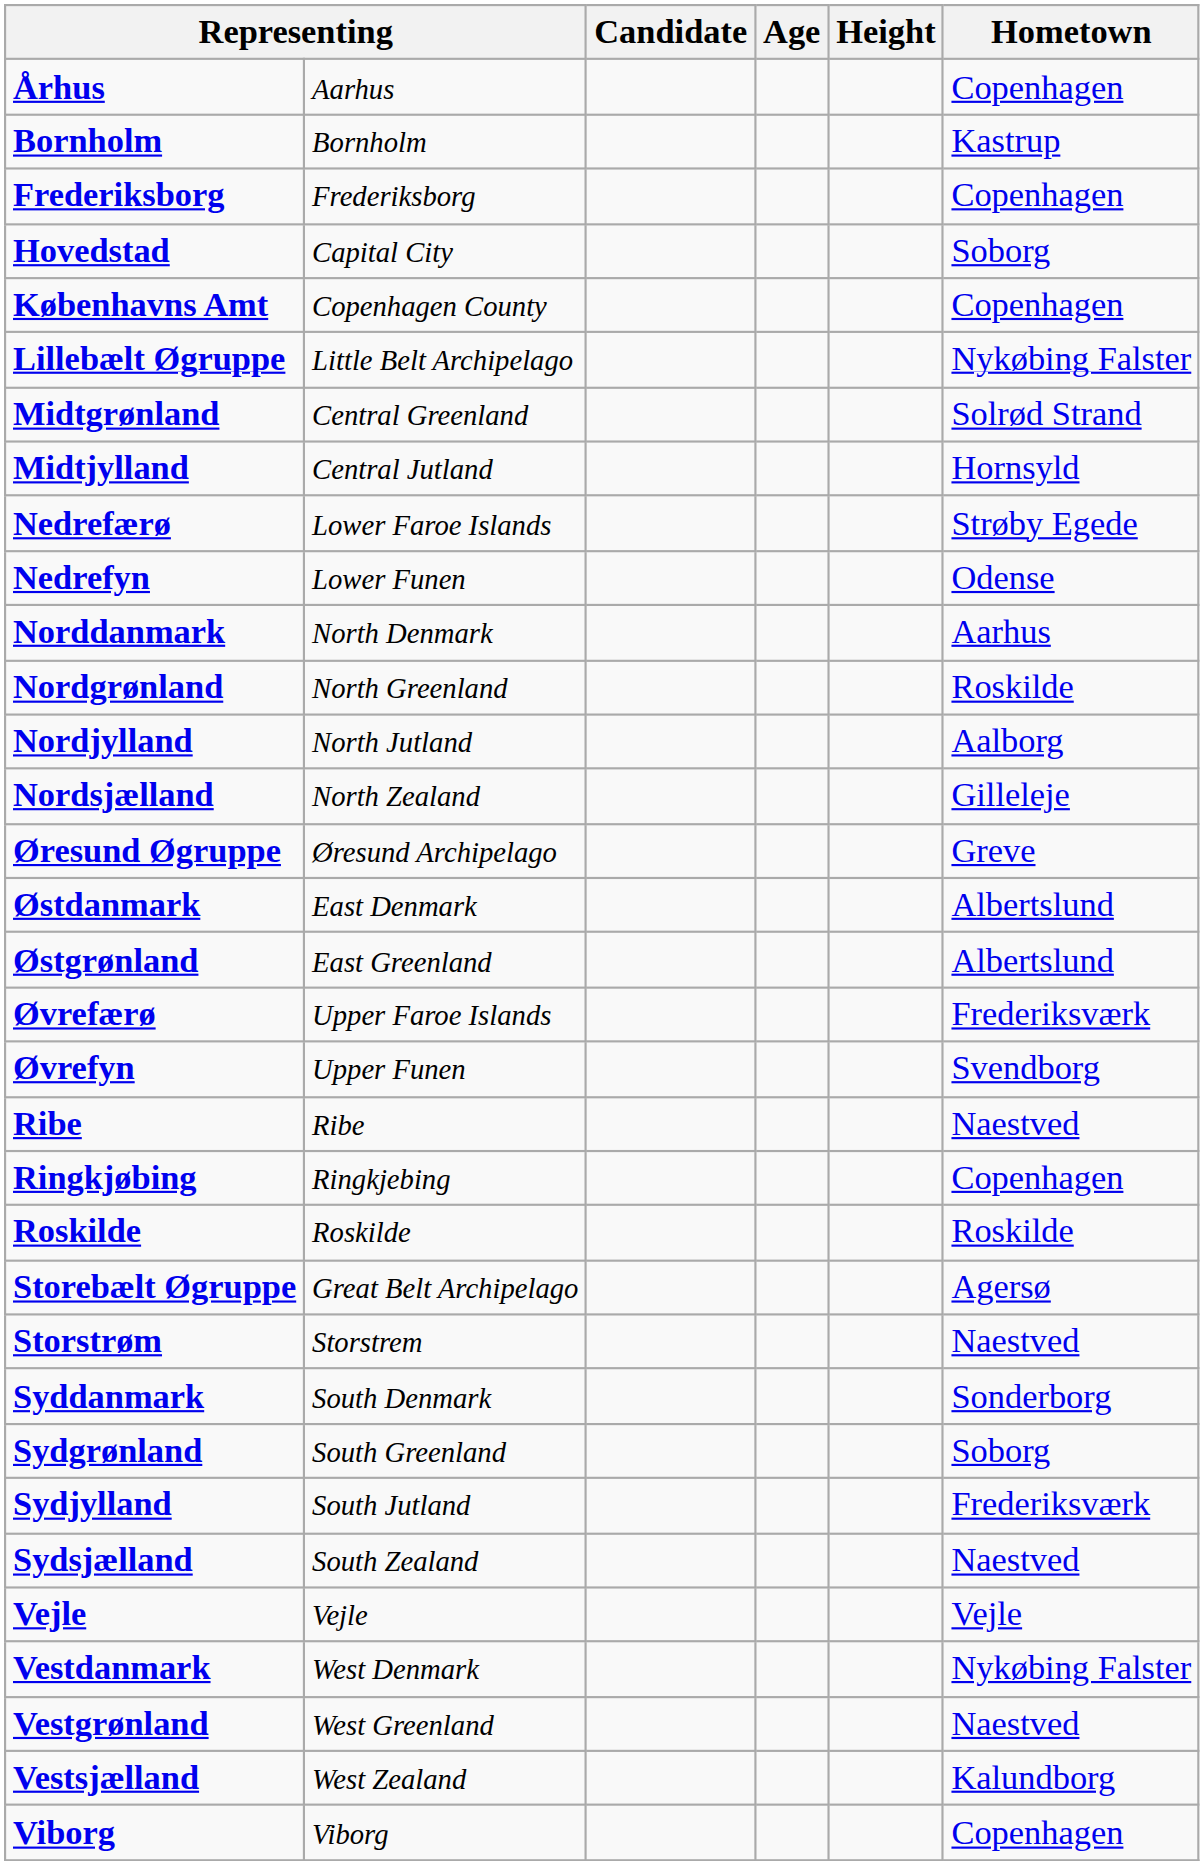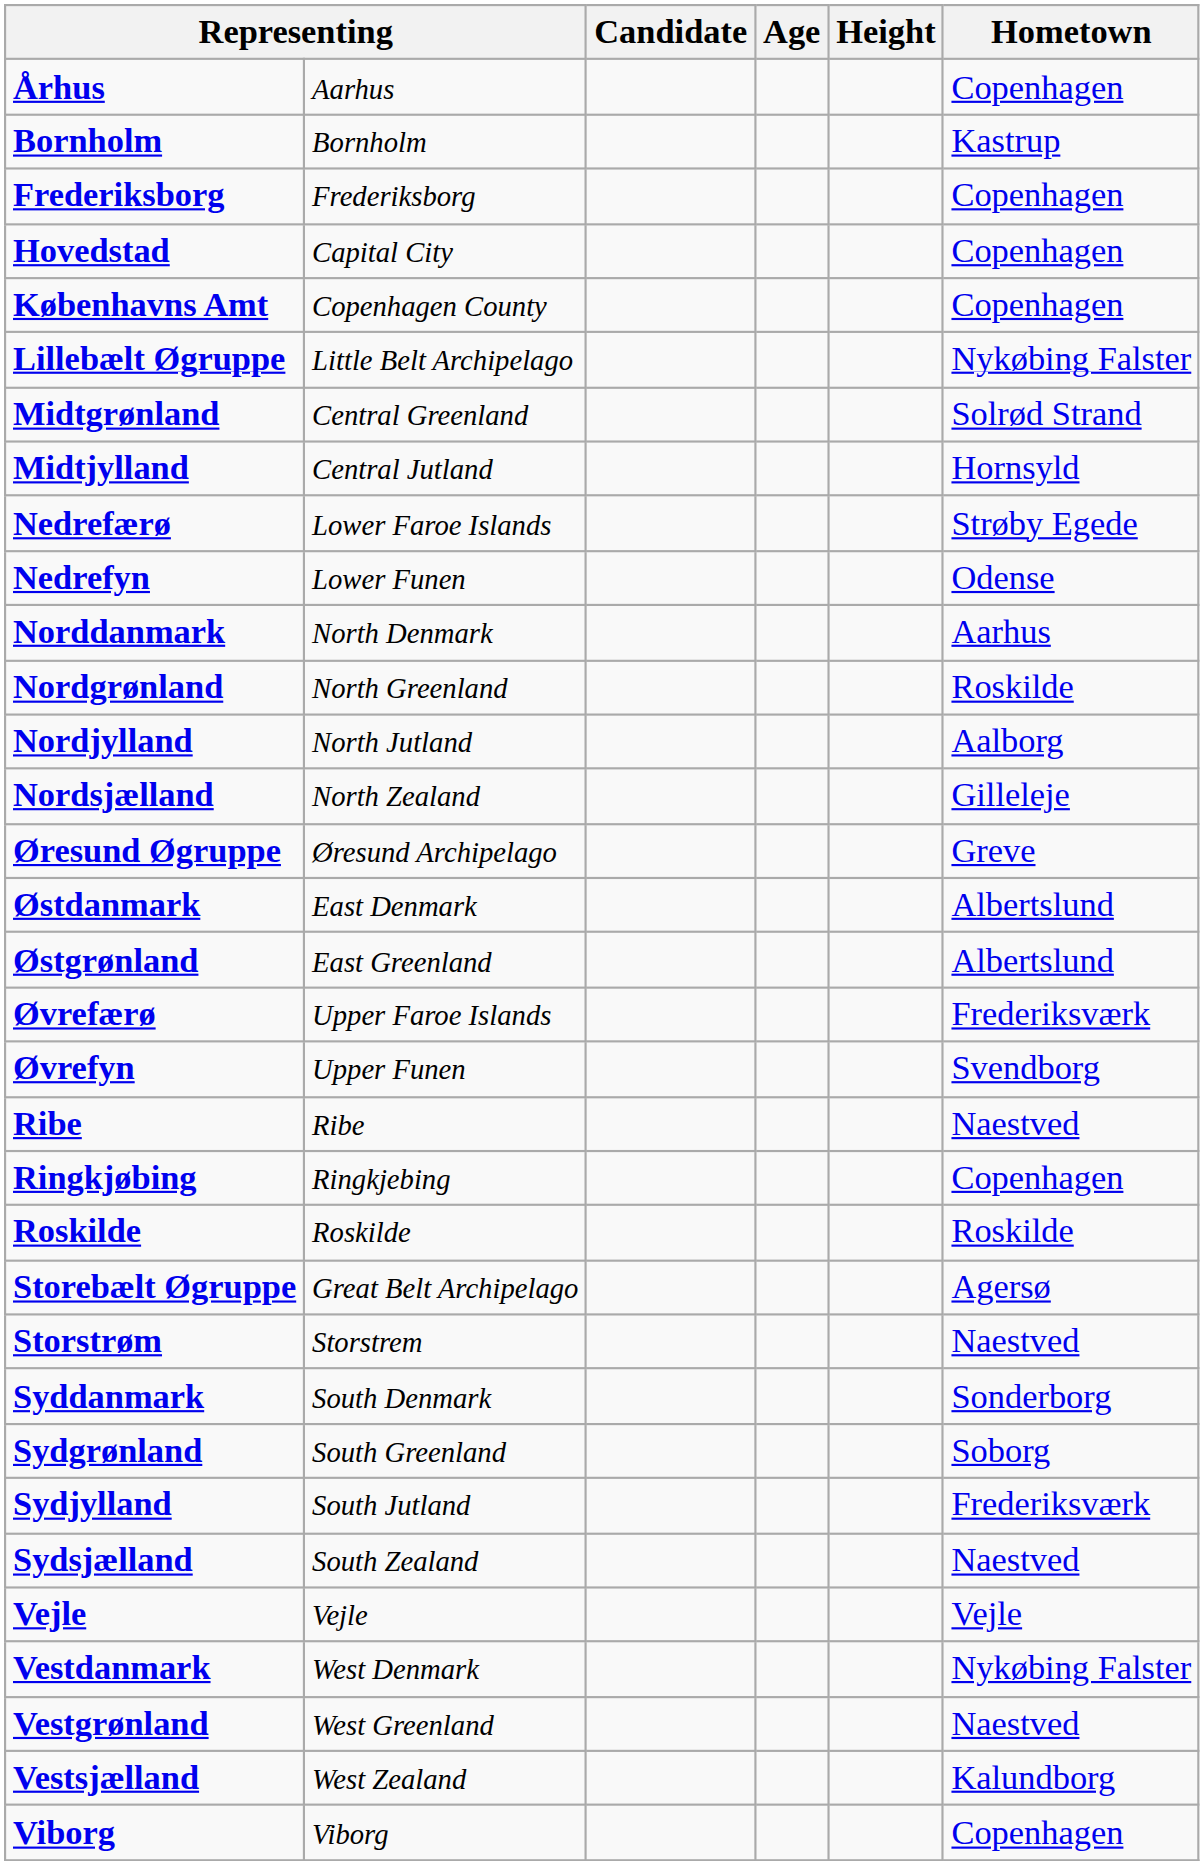 <table class="sortable wikitable">
 <tr>
 <th colspan="2">Representing</th>
 <th>Candidate</th>
 <th>Age</th>
 <th>Height</th>
 <th>Hometown</th>
 </tr>
 <tr>
 <td><strong><a href='#'>Århus</a></strong></td>
 <td><small><em>Aarhus</em></small></td>
 <td></td>
 <td></td>
 <td></td>
 <td><a href='#'>Copenhagen</a></td>
 </tr>
 <tr>
 <td><strong><a href='#'>Bornholm</a></strong></td>
 <td><small><em>Bornholm</em></small></td>
 <td></td>
 <td></td>
 <td></td>
 <td><a href='#'>Kastrup</a></td>
 </tr>
 <tr>
 <td><strong><a href='#'>Frederiksborg</a></strong></td>
 <td><small><em>Frederiksborg</em></small></td>
 <td></td>
 <td></td>
 <td></td>
 <td><a href='#'>Copenhagen</a></td>
 </tr>
 <tr>
 <td><strong><a href='#'>Hovedstad</a></strong></td>
 <td><small><em>Capital City</em></small></td>
 <td></td>
 <td></td>
 <td></td>
-<td><a href='#'>Soborg</a></td>
+<td><a href='#'>Copenhagen</a></td>
 </tr>
 <tr>
 <td><strong><a href='#'>Københavns Amt</a></strong></td>
 <td><small><em>Copenhagen County</em></small></td>
 <td></td>
 <td></td>
 <td></td>
 <td><a href='#'>Copenhagen</a></td>
 </tr>
 <tr>
 <td><strong><a href='#'>Lillebælt Øgruppe</a></strong></td>
 <td><small><em>Little Belt Archipelago</em></small></td>
 <td></td>
 <td></td>
 <td></td>
 <td><a href='#'>Nykøbing Falster</a></td>
 </tr>
 <tr>
 <td><strong><a href='#'>Midtgrønland</a></strong></td>
 <td><small><em>Central Greenland</em></small></td>
 <td></td>
 <td></td>
 <td></td>
 <td><a href='#'>Solrød Strand</a></td>
 </tr>
 <tr>
 <td><strong><a href='#'>Midtjylland</a></strong></td>
 <td><small><em>Central Jutland</em></small></td>
 <td></td>
 <td></td>
 <td></td>
 <td><a href='#'>Hornsyld</a></td>
 </tr>
 <tr>
 <td><strong><a href='#'>Nedrefærø</a></strong></td>
 <td><small><em>Lower Faroe Islands</em></small></td>
 <td></td>
 <td></td>
 <td></td>
 <td><a href='#'>Strøby Egede</a></td>
 </tr>
 <tr>
 <td><strong><a href='#'>Nedrefyn</a></strong></td>
 <td><small><em>Lower Funen</em></small></td>
 <td></td>
 <td></td>
 <td></td>
 <td><a href='#'>Odense</a></td>
 </tr>
 <tr>
 <td><strong><a href='#'>Norddanmark</a></strong></td>
 <td><small><em>North Denmark</em></small></td>
 <td></td>
 <td></td>
 <td></td>
 <td><a href='#'>Aarhus</a></td>
 </tr>
 <tr>
 <td><strong><a href='#'>Nordgrønland</a></strong></td>
 <td><small><em>North Greenland</em></small></td>
 <td></td>
 <td></td>
 <td></td>
 <td><a href='#'>Roskilde</a></td>
 </tr>
 <tr>
 <td><strong><a href='#'>Nordjylland</a></strong></td>
 <td><small><em>North Jutland</em></small></td>
 <td></td>
 <td></td>
 <td></td>
 <td><a href='#'>Aalborg</a></td>
 </tr>
 <tr>
 <td><strong><a href='#'>Nordsjælland</a></strong></td>
 <td><small><em>North Zealand</em></small></td>
 <td></td>
 <td></td>
 <td></td>
 <td><a href='#'>Gilleleje</a></td>
 </tr>
 <tr>
 <td><strong><a href='#'>Øresund Øgruppe</a></strong></td>
 <td><small><em>Øresund Archipelago</em></small></td>
 <td></td>
 <td></td>
 <td></td>
 <td><a href='#'>Greve</a></td>
 </tr>
 <tr>
 <td><strong><a href='#'>Østdanmark</a></strong></td>
 <td><small><em>East Denmark</em></small></td>
 <td></td>
 <td></td>
 <td></td>
 <td><a href='#'>Albertslund</a></td>
 </tr>
 <tr>
 <td><strong><a href='#'>Østgrønland</a></strong></td>
 <td><small><em>East Greenland</em></small></td>
 <td></td>
 <td></td>
 <td></td>
 <td><a href='#'>Albertslund</a></td>
 </tr>
 <tr>
 <td><strong><a href='#'>Øvrefærø</a></strong></td>
 <td><small><em>Upper Faroe Islands</em></small></td>
 <td></td>
 <td></td>
 <td></td>
 <td><a href='#'>Frederiksværk</a></td>
 </tr>
 <tr>
 <td><strong><a href='#'>Øvrefyn</a></strong></td>
 <td><small><em>Upper Funen</em></small></td>
 <td></td>
 <td></td>
 <td></td>
 <td><a href='#'>Svendborg</a></td>
 </tr>
 <tr>
 <td><strong><a href='#'>Ribe</a></strong></td>
 <td><small><em>Ribe</em></small></td>
 <td></td>
 <td></td>
 <td></td>
 <td><a href='#'>Naestved</a></td>
 </tr>
 <tr>
 <td><strong><a href='#'>Ringkjøbing</a></strong></td>
 <td><small><em>Ringkjebing</em></small></td>
 <td></td>
 <td></td>
 <td></td>
 <td><a href='#'>Copenhagen</a></td>
 </tr>
 <tr>
 <td><strong><a href='#'>Roskilde</a></strong></td>
 <td><small><em>Roskilde</em></small></td>
 <td></td>
 <td></td>
 <td></td>
 <td><a href='#'>Roskilde</a></td>
 </tr>
 <tr>
 <td><strong><a href='#'>Storebælt Øgruppe</a></strong></td>
 <td><small><em>Great Belt Archipelago</em></small></td>
 <td></td>
 <td></td>
 <td></td>
 <td><a href='#'>Agersø</a></td>
 </tr>
 <tr>
 <td><strong><a href='#'>Storstrøm</a></strong></td>
 <td><small><em>Storstrem</em></small></td>
 <td><strong></strong></td>
 <td></td>
 <td></td>
 <td><a href='#'>Naestved</a></td>
 </tr>
 <tr>
 <td><strong><a href='#'>Syddanmark</a></strong></td>
 <td><small><em>South Denmark</em></small></td>
 <td></td>
 <td></td>
 <td></td>
 <td><a href='#'>Sonderborg</a></td>
 </tr>
 <tr>
 <td><strong><a href='#'>Sydgrønland</a></strong></td>
 <td><small><em>South Greenland</em></small></td>
 <td></td>
 <td></td>
 <td></td>
 <td><a href='#'>Soborg</a></td>
 </tr>
 <tr>
 <td><strong><a href='#'>Sydjylland</a></strong></td>
 <td><small><em>South Jutland</em></small></td>
 <td></td>
 <td></td>
 <td></td>
 <td><a href='#'>Frederiksværk</a></td>
 </tr>
 <tr>
 <td><strong><a href='#'>Sydsjælland</a></strong></td>
 <td><small><em>South Zealand</em></small></td>
 <td></td>
 <td></td>
 <td></td>
 <td><a href='#'>Naestved</a></td>
 </tr>
 <tr>
 <td><strong><a href='#'>Vejle</a></strong></td>
 <td><small><em>Vejle</em></small></td>
 <td></td>
 <td></td>
 <td></td>
 <td><a href='#'>Vejle</a></td>
 </tr>
 <tr>
 <td><strong><a href='#'>Vestdanmark</a></strong></td>
 <td><small><em>West Denmark</em></small></td>
 <td></td>
 <td></td>
 <td></td>
 <td><a href='#'>Nykøbing Falster</a></td>
 </tr>
 <tr>
 <td><strong><a href='#'>Vestgrønland</a></strong></td>
 <td><small><em>West Greenland</em></small></td>
 <td></td>
 <td></td>
 <td></td>
 <td><a href='#'>Naestved</a></td>
 </tr>
 <tr>
 <td><strong><a href='#'>Vestsjælland</a></strong></td>
 <td><small><em>West Zealand</em></small></td>
 <td><strong></strong></td>
 <td></td>
 <td></td>
 <td><a href='#'>Kalundborg</a></td>
 </tr>
 <tr>
 <td><strong><a href='#'>Viborg</a></strong></td>
 <td><small><em>Viborg</em></small></td>
 <td></td>
 <td></td>
 <td></td>
 <td><a href='#'>Copenhagen</a></td>
 </tr>
 <tr>
 </tr>
 </table>
